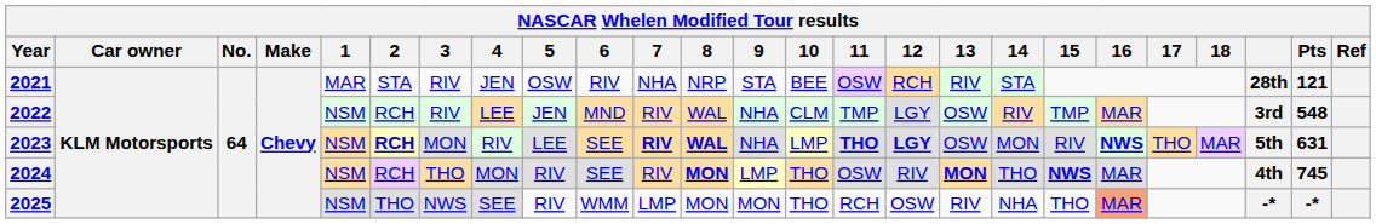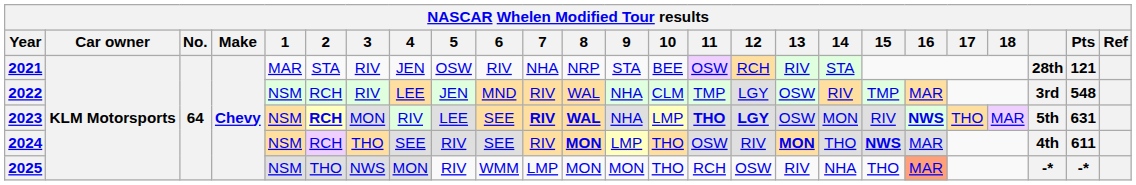 <table class="wikitable" style="text-align:center; font-size:75%">
 <tr>
 <th colspan=38><a href='#'>NASCAR</a> <a href='#'>Whelen Modified Tour</a> results</th>
 </tr>
 <tr>
 <th>Year</th>
 <th>Car owner</th>
 <th>No.</th>
 <th>Make</th>
 <th>1</th>
 <th>2</th>
 <th>3</th>
 <th>4</th>
 <th>5</th>
 <th>6</th>
 <th>7</th>
 <th>8</th>
 <th>9</th>
 <th>10</th>
 <th>11</th>
 <th>12</th>
 <th>13</th>
 <th>14</th>
 <th>15</th>
 <th>16</th>
 <th>17</th>
 <th>18</th>
 <th></th>
 <th>Pts</th>
 <th>Ref</th>
 </tr>
 <tr>
 <th><a href='#'>2021</a></th>
 <th rowspan=5>KLM Motorsports</th>
 <th rowspan=5>64</th>
 <th rowspan=5><a href='#'>Chevy</a></th>
 <td><a href='#'>MAR</a></td>
 <td><a href='#'>STA</a></td>
 <td><a href='#'>RIV</a></td>
 <td><a href='#'>JEN</a></td>
 <td><a href='#'>OSW</a></td>
 <td><a href='#'>RIV</a></td>
 <td><a href='#'>NHA</a></td>
 <td><a href='#'>NRP</a></td>
 <td><a href='#'>STA</a></td>
 <td><a href='#'>BEE</a></td>
 <td style="background:#EFCFFF;"><a href='#'>OSW</a><br></td>
 <td style="background:#FFDF9F;"><a href='#'>RCH</a><br></td>
 <td style="background:#DFFFDF;"><a href='#'>RIV</a><br></td>
 <td style="background:#DFFFDF;"><a href='#'>STA</a><br></td>
 <td colspan=4></td>
 <th>28th</th>
 <th>121</th>
 <th></th>
 </tr>
 <tr>
 <th><a href='#'>2022</a></th>
 <td style="background:#DFFFDF;"><a href='#'>NSM</a><br></td>
 <td style="background:#DFFFDF;"><a href='#'>RCH</a><br></td>
 <td style="background:#DFFFDF;"><a href='#'>RIV</a><br></td>
 <td style="background:#FFDF9F;"><a href='#'>LEE</a><br></td>
 <td style="background:#DFFFDF;"><a href='#'>JEN</a><br></td>
 <td style="background:#FFDF9F;"><a href='#'>MND</a><br></td>
 <td style="background:#FFDF9F;"><a href='#'>RIV</a><br></td>
 <td style="background:#FFDF9F;"><a href='#'>WAL</a><br></td>
 <td style="background:#DFFFDF;"><a href='#'>NHA</a><br></td>
 <td style="background:#DFFFDF;"><a href='#'>CLM</a><br></td>
 <td style="background:#DFFFDF;"><a href='#'>TMP</a><br></td>
 <td style="background:#DFDFDF;"><a href='#'>LGY</a><br></td>
 <td style="background:#DFFFDF;"><a href='#'>OSW</a><br></td>
 <td style="background:#FFDF9F;"><a href='#'>RIV</a><br></td>
 <td style="background:#DFFFDF;"><a href='#'>TMP</a><br></td>
 <td style="background:#FFDF9F;"><a href='#'>MAR</a><br></td>
 <td colspan=2></td>
 <th>3rd</th>
 <th>548</th>
 <th></th>
 </tr>
 <tr>
 <th><a href='#'>2023</a></th>
 <td style="background:#FFDF9F;"><a href='#'>NSM</a><br></td>
 <td style="background:#FFFFBF;"><strong><a href='#'>RCH</a></strong><br></td>
 <td style="background:#DFDFDF;"><a href='#'>MON</a><br></td>
 <td style="background:#DFFFDF;"><a href='#'>RIV</a><br></td>
 <td style="background:#DFDFDF;"><a href='#'>LEE</a><br></td>
 <td style="background:#FFDF9F;"><a href='#'>SEE</a><br></td>
 <td style="background:#FFDF9F;"><strong><a href='#'>RIV</a></strong><br></td>
 <td style="background:#FFDF9F;"><strong><a href='#'>WAL</a></strong><br></td>
 <td style="background:#DFDFDF;"><a href='#'>NHA</a><br></td>
 <td style="background:#FFFFBF;"><a href='#'>LMP</a><br></td>
 <td style="background:#DFDFDF;"><strong><a href='#'>THO</a></strong><br></td>
 <td style="background:#DFDFDF;"><strong><a href='#'>LGY</a></strong><br></td>
 <td style="background:#DFDFDF;"><a href='#'>OSW</a><br></td>
 <td style="background:#DFDFDF;"><a href='#'>MON</a><br></td>
 <td style="background:#DFDFDF;"><a href='#'>RIV</a><br></td>
 <td style="background:#DFFFDF;"><strong><a href='#'>NWS</a></strong><br></td>
 <td style="background:#FFDF9F;"><a href='#'>THO</a><br></td>
 <td style="background:#EFCFFF;"><a href='#'>MAR</a><br></td>
 <th>5th</th>
 <th>631</th>
 <th></th>
 </tr>
 <tr>
 <th><a href='#'>2024</a></th>
 <td style="background:#FFDF9F;"><a href='#'>NSM</a><br></td>
 <td style="background:#EFCFFF;"><a href='#'>RCH</a><br></td>
 <td style="background:#FFDF9F;"><a href='#'>THO</a><br></td>
-<td style="background:#DFDFDF;"><a href='#'>MON</a><br></td>
+<td style="background:#DFDFDF;"><a href='#'>SEE</a><br></td>
 <td style="background:#DFDFDF;"><a href='#'>RIV</a><br></td>
 <td style="background:#DFDFDF;"><a href='#'>SEE</a><br></td>
 <td style="background:#FFDF9F;"><a href='#'>RIV</a><br></td>
 <td style="background:#FFDF9F;"><strong><a href='#'>MON</a></strong><br></td>
 <td style="background:#FFFFBF;"><a href='#'>LMP</a><br></td>
 <td style="background:#FFDF9F;"><a href='#'>THO</a><br></td>
 <td style="background:#DFDFDF;"><a href='#'>OSW</a><br></td>
 <td style="background:#DFDFDF;"><a href='#'>RIV</a><br></td>
 <td style="background:#FFDF9F;"><strong><a href='#'>MON</a></strong><br></td>
 <td style="background:#DFDFDF;"><a href='#'>THO</a><br></td>
 <td style="background:#DFDFDF;"><strong><a href='#'>NWS</a></strong><br></td>
 <td style="background:#DFDFDF;"><a href='#'>MAR</a><br></td>
 <td colspan=2></td>
 <th>4th</th>
-<th>745</th>
+<th>611</th>
 <th></th>
 </tr>
 <tr>
 <th><a href='#'>2025</a></th>
 <td style="background:#DFDFDF;"><a href='#'>NSM</a><br></td>
 <td style="background:#DFDFDF;"><a href='#'>THO</a><br></td>
 <td style="background:#DFDFDF;"><a href='#'>NWS</a><br></td>
-<td style="background:#DFDFDF;"><a href='#'>SEE</a><br></td>
+<td style="background:#DFDFDF;"><a href='#'>MON</a><br></td>
 <td><a href='#'>RIV</a></td>
 <td><a href='#'>WMM</a></td>
 <td><a href='#'>LMP</a></td>
 <td><a href='#'>MON</a></td>
 <td style="background:#;"><a href='#'>MON</a><br></td>
 <td><a href='#'>THO</a></td>
 <td><a href='#'>RCH</a></td>
 <td><a href='#'>OSW</a></td>
 <td><a href='#'>RIV</a></td>
 <td><a href='#'>NHA</a></td>
 <td><a href='#'>THO</a></td>
 <td style="background: lightsalmon;"><a href='#'>MAR</a></td>
 <td colspan=2></td>
 <th>-*</th>
 <th>-*</th>
 <th></th>
 </tr>
 </table>
